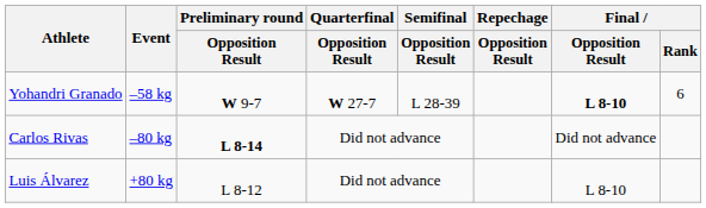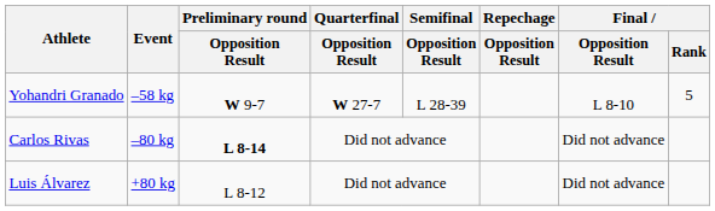 <table class=wikitable style=font-size:95%;text-align:center>
 <tr>
 <th rowspan=2>Athlete</th>
 <th rowspan=2>Event</th>
 <th>Preliminary round</th>
 <th>Quarterfinal</th>
 <th>Semifinal</th>
 <th>Repechage</th>
 <th colspan=2>Final / </th>
 </tr>
 <tr style=font-size:95%>
 <th>Opposition<br>Result</th>
 <th>Opposition<br>Result</th>
 <th>Opposition<br>Result</th>
 <th>Opposition<br>Result</th>
 <th>Opposition<br>Result</th>
 <th>Rank</th>
 </tr>
 <tr>
 <td align=left><a href='#'>Yohandri Granado</a></td>
 <td align=left><a href='#'>–58 kg</a></td>
 <td> <br><strong>W</strong>  9-7</td>
 <td><br><strong>W</strong>  27-7</td>
 <td><br>L 28-39</td>
 <td></td>
-<td><strong><br>L 8-10</strong></td>
-<td>6</td>
+<td><br>L 8-10</td>
+<td>5</td>
 </tr>
 <tr>
 <td align=left><a href='#'>Carlos Rivas</a></td>
 <td align=left><a href='#'>–80 kg</a></td>
 <td><strong><br>L 8-14</strong></td>
 <td colspan=2>Did not advance</td>
 <td></td>
 <td>Did not advance</td>
 <td></td>
 </tr>
 <tr>
 <td align=left><a href='#'>Luis Álvarez</a></td>
 <td align=left><a href='#'>+80 kg</a></td>
 <td><br>L 8-12</td>
 <td colspan=2>Did not advance</td>
 <td></td>
-<td><br>L 8-10</td>
+<td>Did not advance</td>
 <td></td>
 </tr>
 </table>
